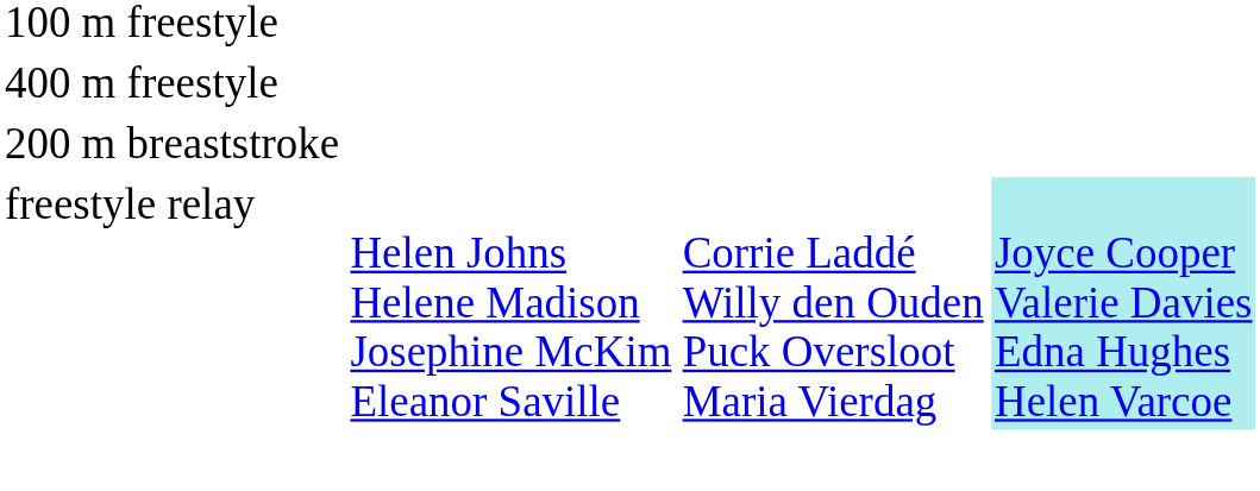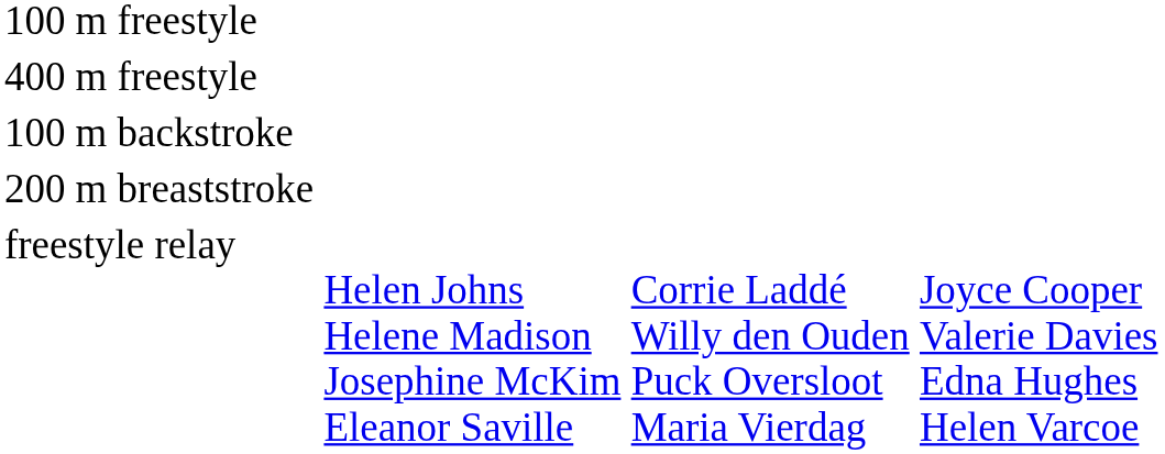 <table>
 <tr>
 <td>100 m freestyle<br></td>
 <td></td>
 <td></td>
 <td></td>
 </tr>
 <tr>
 <td>400 m freestyle<br></td>
 <td></td>
 <td></td>
 <td></td>
 </tr>
 <tr>
+<td>100 m backstroke<br></td>
+<td></td>
+<td></td>
+<td></td>
+</tr>
+<tr>
 <td>200 m breaststroke<br></td>
 <td></td>
 <td></td>
 <td></td>
 </tr>
 <tr valign=top>
 <td> freestyle relay<br></td>
 <td><br><a href='#'>Helen Johns</a><br><a href='#'>Helene Madison</a><br><a href='#'>Josephine McKim</a><br><a href='#'>Eleanor Saville</a></td>
 <td><br><a href='#'>Corrie Laddé</a><br><a href='#'>Willy den Ouden</a><br><a href='#'>Puck Oversloot</a><br><a href='#'>Maria Vierdag</a></td>
-<td style="background: paleturquoise;"><br><a href='#'>Joyce Cooper</a><br><a href='#'>Valerie Davies</a><br><a href='#'>Edna Hughes</a><br><a href='#'>Helen Varcoe</a></td>
+<td><br><a href='#'>Joyce Cooper</a><br><a href='#'>Valerie Davies</a><br><a href='#'>Edna Hughes</a><br><a href='#'>Helen Varcoe</a></td>
 </tr>
 </table>
